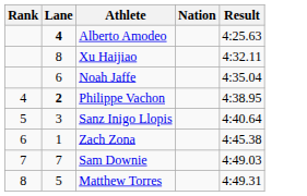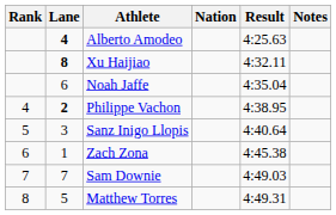 <table class="wikitable sortable" style="text-align:center">
 <tr>
 <th>Rank</th>
 <th>Lane</th>
 <th>Athlete</th>
 <th>Nation</th>
 <th>Result</th>
+<th>Notes</th>
 </tr>
 <tr>
 <td></td>
 <td><strong>4</strong></td>
 <td align=left><a href='#'>Alberto Amodeo</a></td>
 <td align=left></td>
 <td>4:25.63</td>
+<td></td>
 </tr>
 <tr>
 <td></td>
-<td>8</td>
+<td><strong>8</strong></td>
 <td align=left><a href='#'>Xu Haijiao</a></td>
 <td align=left></td>
 <td>4:32.11</td>
+<td></td>
 </tr>
 <tr>
 <td></td>
 <td>6</td>
 <td align=left><a href='#'>Noah  Jaffe</a></td>
 <td align=left></td>
 <td>4:35.04</td>
+<td></td>
 </tr>
 <tr>
 <td>4</td>
 <td><strong>2</strong></td>
 <td align=left><a href='#'>Philippe  Vachon</a></td>
 <td align=left></td>
 <td>4:38.95</td>
+<td></td>
 </tr>
 <tr>
 <td>5</td>
 <td>3</td>
 <td align=left><a href='#'>Sanz  Inigo Llopis</a></td>
 <td align=left></td>
 <td>4:40.64</td>
+<td></td>
 </tr>
 <tr>
 <td>6</td>
 <td>1</td>
 <td align=left><a href='#'>Zach  Zona</a></td>
 <td align=left></td>
 <td>4:45.38</td>
+<td></td>
 </tr>
 <tr>
 <td>7</td>
 <td>7</td>
 <td align=left><a href='#'>Sam  Downie</a></td>
 <td align=left></td>
 <td>4:49.03</td>
+<td></td>
 </tr>
 <tr>
 <td>8</td>
 <td>5</td>
 <td align=left><a href='#'>Matthew  Torres</a></td>
 <td align=left></td>
 <td>4:49.31</td>
+<td></td>
 </tr>
 </table>
